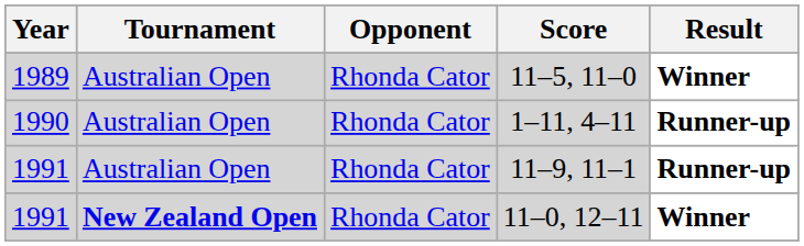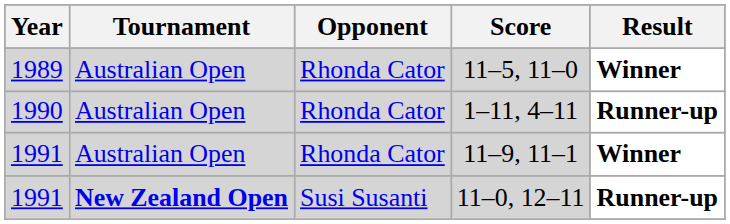 <table class="sortable wikitable" style="font-size: 90%;">
 <tr>
 <th>Year</th>
 <th>Tournament</th>
 <th>Opponent</th>
 <th>Score</th>
 <th>Result</th>
 </tr>
 <tr style="background:#D5D5D5">
 <td align="center"><a href='#'>1989</a></td>
 <td align="left"><a href='#'>Australian Open</a></td>
 <td align="left"> <a href='#'>Rhonda Cator</a></td>
 <td align="center">11–5, 11–0</td>
 <td style="text-align: left; background:white"> <strong>Winner</strong></td>
 </tr>
 <tr style="background:#D5D5D5">
 <td align="center"><a href='#'>1990</a></td>
 <td align="left"><a href='#'>Australian Open</a></td>
 <td align="left"> <a href='#'>Rhonda Cator</a></td>
 <td align="center">1–11, 4–11</td>
 <td style="text-align: left; background:white"> <strong>Runner-up</strong></td>
 </tr>
 <tr style="background:#D5D5D5">
 <td align="center"><a href='#'>1991</a></td>
 <td align="left"><a href='#'>Australian Open</a></td>
 <td align="left"> <a href='#'>Rhonda Cator</a></td>
 <td align="center">11–9, 11–1</td>
-<td style="text-align: left; background:white"> <strong>Runner-up</strong></td>
+<td style="text-align: left; background:white"> <strong>Winner</strong></td>
 </tr>
 <tr style="background:#D5D5D5">
 <td align="center"><a href='#'>1991</a></td>
 <td align="left"><strong><a href='#'>New Zealand Open</a></strong></td>
-<td align="left"> <a href='#'>Rhonda Cator</a></td>
+<td align="left"> <a href='#'>Susi Susanti</a></td>
 <td align="center">11–0, 12–11</td>
-<td style="text-align: left; background:white"> <strong>Winner</strong></td>
+<td style="text-align: left; background:white"> <strong>Runner-up</strong></td>
 </tr>
 </table>
